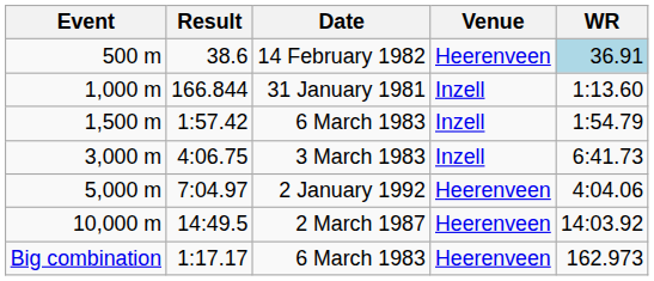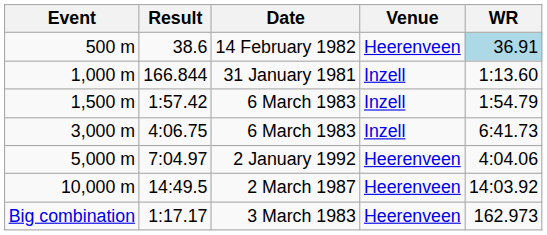 <table class="wikitable">
 <tr>
 <th>Event</th>
 <th>Result</th>
 <th>Date</th>
 <th>Venue</th>
 <th>WR</th>
 </tr>
 <tr align="right">
 <td>500 m</td>
 <td>38.6</td>
 <td>14 February 1982</td>
 <td align="left"><a href='#'>Heerenveen</a></td>
 <td style="background: lightblue;">36.91</td>
 </tr>
 <tr align="right">
 <td>1,000 m</td>
 <td>166.844</td>
 <td>31 January 1981</td>
 <td align="left"><a href='#'>Inzell</a></td>
 <td>1:13.60</td>
 </tr>
 <tr align="right">
 <td>1,500 m</td>
 <td>1:57.42</td>
 <td>6 March 1983</td>
 <td align="left"><a href='#'>Inzell</a></td>
 <td>1:54.79</td>
 </tr>
 <tr align="right">
 <td>3,000 m</td>
 <td>4:06.75</td>
-<td>3 March 1983</td>
+<td>6 March 1983</td>
 <td align="left"><a href='#'>Inzell</a></td>
 <td>6:41.73</td>
 </tr>
 <tr align="right">
 <td>5,000 m</td>
 <td>7:04.97</td>
 <td>2 January 1992</td>
 <td align="left"><a href='#'>Heerenveen</a></td>
 <td>4:04.06</td>
 </tr>
 <tr align="right">
 <td>10,000 m</td>
 <td>14:49.5</td>
 <td>2 March 1987</td>
 <td align="left"><a href='#'>Heerenveen</a></td>
 <td>14:03.92</td>
 </tr>
 <tr align="right">
 <td><a href='#'>Big combination</a></td>
 <td>1:17.17</td>
-<td>6 March 1983</td>
+<td>3 March 1983</td>
 <td align="left"><a href='#'>Heerenveen</a></td>
 <td>162.973</td>
 </tr>
 </table>
